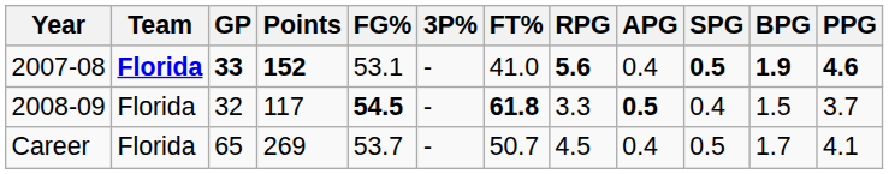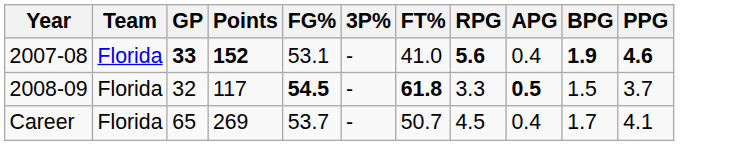 <table class="wikitable">
 <tr>
 <th>Year</th>
 <th>Team</th>
 <th>GP</th>
 <th>Points</th>
 <th>FG%</th>
 <th>3P%</th>
 <th>FT%</th>
 <th>RPG</th>
 <th>APG</th>
-<th>SPG</th>
 <th>BPG</th>
 <th>PPG</th>
 </tr>
 <tr>
 <td>2007-08</td>
-<td><strong><a href='#'>Florida</a></strong></td>
+<td><a href='#'>Florida</a></td>
 <td><strong>33</strong></td>
 <td><strong>152</strong></td>
 <td>53.1</td>
 <td>-</td>
 <td>41.0</td>
 <td><strong>5.6</strong></td>
 <td>0.4</td>
-<td><strong>0.5</strong></td>
 <td><strong>1.9</strong></td>
 <td><strong>4.6</strong></td>
 </tr>
 <tr>
 <td>2008-09</td>
 <td>Florida</td>
 <td>32</td>
 <td>117</td>
 <td><strong>54.5</strong></td>
 <td>-</td>
 <td><strong>61.8</strong></td>
 <td>3.3</td>
 <td><strong>0.5</strong></td>
-<td>0.4</td>
 <td>1.5</td>
 <td>3.7</td>
 </tr>
 <tr>
 <td>Career</td>
 <td>Florida</td>
 <td>65</td>
 <td>269</td>
 <td>53.7</td>
 <td>-</td>
 <td>50.7</td>
 <td>4.5</td>
 <td>0.4</td>
-<td>0.5</td>
 <td>1.7</td>
 <td>4.1</td>
 </tr>
 </table>
